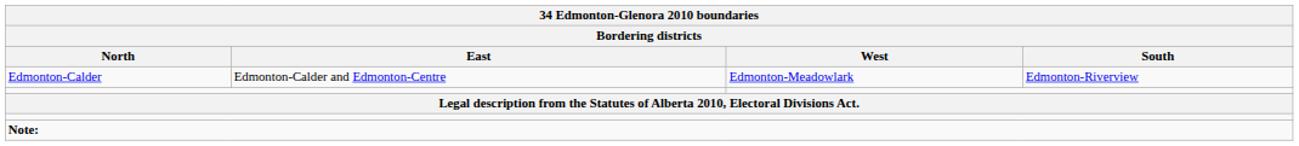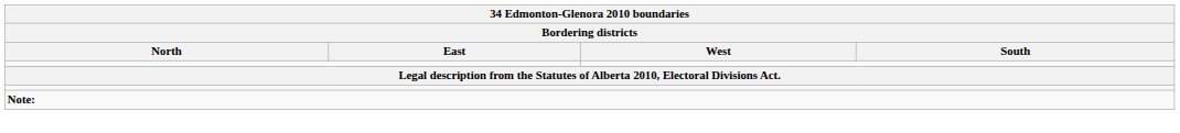 <table class="wikitable collapsible collapsed" style="width:100%;">
 <tr>
 <th colspan=4>34 Edmonton-Glenora 2010 boundaries</th>
 </tr>
 <tr>
 <th colspan=4>Bordering districts</th>
 </tr>
 <tr>
 <th>North</th>
 <th>East</th>
 <th>West</th>
 <th>South</th>
-</tr>
-<tr>
-<td><a href='#'>Edmonton-Calder</a></td>
-<td>Edmonton-Calder and <a href='#'>Edmonton-Centre</a></td>
-<td><a href='#'>Edmonton-Meadowlark</a></td>
-<td><a href='#'>Edmonton-Riverview</a></td>
 </tr>
 <tr>
 <td colspan=2 align=center></td>
 <td colspan=2 align=center></td>
 </tr>
 <tr>
 <th colspan=4>Legal description from the Statutes of Alberta 2010, Electoral Divisions Act.</th>
 </tr>
 <tr>
 <td colspan=4></td>
 </tr>
 <tr>
 <td colspan=4><strong>Note:</strong></td>
 </tr>
 </table>
